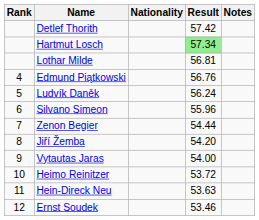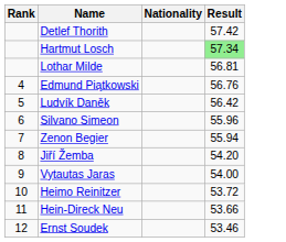 <table class="wikitable sortable" style="text-align:center">
 <tr>
 <th>Rank</th>
 <th>Name</th>
 <th>Nationality</th>
 <th>Result</th>
-<th>Notes</th>
 </tr>
 <tr>
 <td></td>
 <td align=left><a href='#'>Detlef Thorith</a></td>
 <td align=left></td>
 <td>57.42</td>
-<td></td>
 </tr>
 <tr>
 <td></td>
 <td align=left><a href='#'>Hartmut Losch</a></td>
 <td align=left></td>
 <td style="background: lightgreen;">57.34</td>
-<td></td>
 </tr>
 <tr>
 <td></td>
 <td align=left><a href='#'>Lothar Milde</a></td>
 <td align=left></td>
 <td>56.81</td>
-<td></td>
 </tr>
 <tr>
 <td>4</td>
 <td align=left><a href='#'>Edmund Piątkowski</a></td>
 <td align=left></td>
 <td>56.76</td>
-<td></td>
 </tr>
 <tr>
 <td>5</td>
 <td align=left><a href='#'>Ludvík Daněk</a></td>
 <td align=left></td>
-<td>56.24</td>
-<td></td>
+<td>56.42</td>
 </tr>
 <tr>
 <td>6</td>
 <td align=left><a href='#'>Silvano Simeon</a></td>
 <td align=left></td>
 <td>55.96</td>
-<td></td>
 </tr>
 <tr>
 <td>7</td>
 <td align=left><a href='#'>Zenon Begier</a></td>
 <td align=left></td>
-<td>54.44</td>
-<td></td>
+<td>55.94</td>
 </tr>
 <tr>
 <td>8</td>
 <td align=left><a href='#'>Jiří Žemba</a></td>
 <td align=left></td>
 <td>54.20</td>
-<td></td>
 </tr>
 <tr>
 <td>9</td>
 <td align=left><a href='#'>Vytautas Jaras</a></td>
 <td align=left></td>
 <td>54.00</td>
-<td></td>
 </tr>
 <tr>
 <td>10</td>
 <td align=left><a href='#'>Heimo Reinitzer</a></td>
 <td align=left></td>
 <td>53.72</td>
-<td></td>
 </tr>
 <tr>
 <td>11</td>
 <td align=left><a href='#'>Hein-Direck Neu</a></td>
 <td align=left></td>
-<td>53.63</td>
-<td></td>
+<td>53.66</td>
 </tr>
 <tr>
 <td>12</td>
 <td align=left><a href='#'>Ernst Soudek</a></td>
 <td align=left></td>
 <td>53.46</td>
-<td></td>
 </tr>
 </table>
